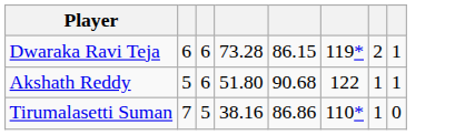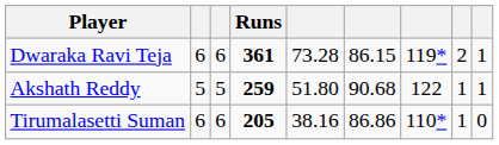 <table class="wikitable sortable" style="text-align: center;">
 <tr>
 <th class="unsortable">Player</th>
 <th></th>
 <th></th>
+<th>Runs</th>
 <th></th>
 <th></th>
 <th></th>
 <th></th>
 <th></th>
 </tr>
 <tr>
 <td style="text-align:left"><a href='#'>Dwaraka Ravi Teja</a></td>
 <td style="text-align:left">6</td>
 <td>6</td>
+<td><strong>361</strong></td>
 <td>73.28</td>
 <td>86.15</td>
 <td>119<a href='#'>*</a></td>
 <td>2</td>
 <td>1</td>
 </tr>
 <tr>
 <td style="text-align:left"><a href='#'>Akshath Reddy</a></td>
 <td style="text-align:left">5</td>
-<td>6</td>
+<td>5</td>
+<td><strong>259</strong></td>
 <td>51.80</td>
 <td>90.68</td>
 <td>122</td>
 <td>1</td>
 <td>1</td>
 </tr>
 <tr>
 <td style="text-align:left"><a href='#'>Tirumalasetti Suman</a></td>
-<td style="text-align:left">7</td>
-<td>5</td>
+<td style="text-align:left">6</td>
+<td>6</td>
+<td><strong>205</strong></td>
 <td>38.16</td>
 <td>86.86</td>
 <td>110<a href='#'>*</a></td>
 <td>1</td>
 <td>0</td>
 </tr>
 </table>
